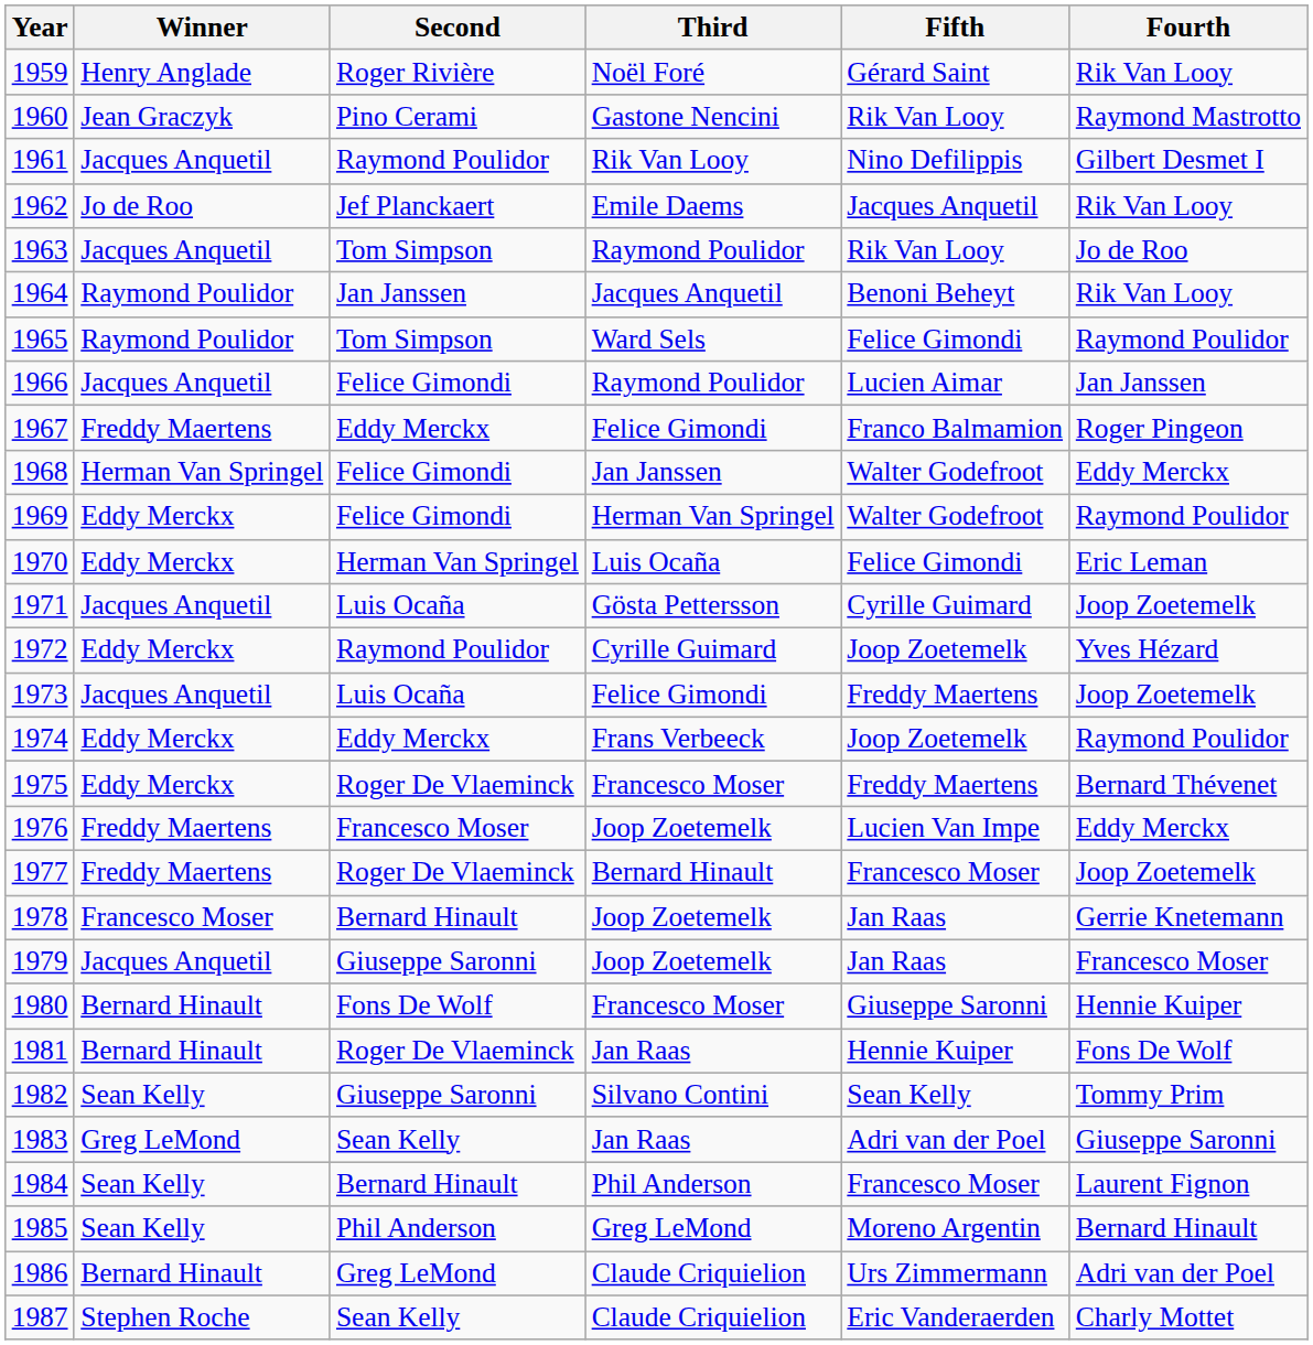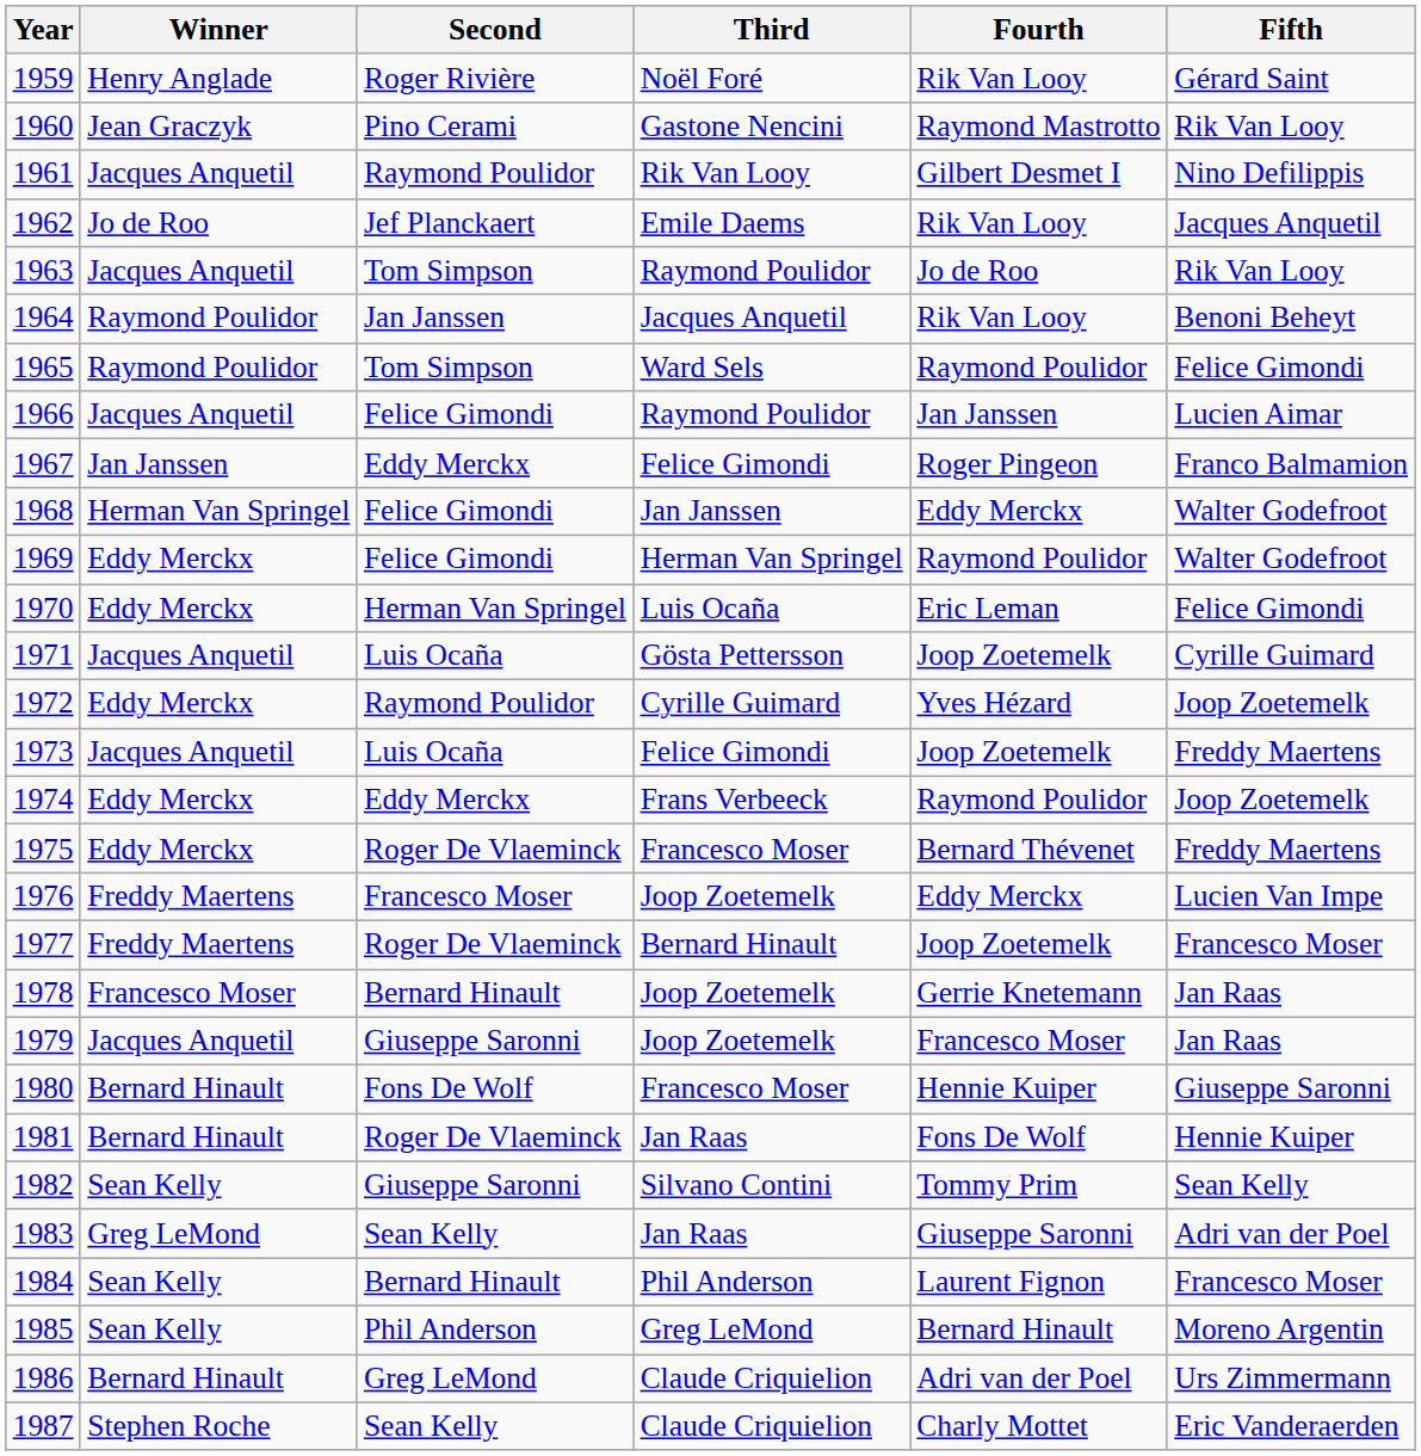 <table class="wikitable">
 <tr bgcolor="#efefefefef">
 <th>Year</th>
 <th>Winner</th>
 <th>Second</th>
 <th>Third</th>
+<th>Fourth</th>
 <th>Fifth</th>
-<th>Fourth</th>
 </tr>
 <tr>
 <td><a href='#'>1959</a></td>
 <td><a href='#'>Henry Anglade</a> </td>
 <td><a href='#'>Roger Rivière</a></td>
 <td><a href='#'>Noël Foré</a></td>
+<td><a href='#'>Rik Van Looy</a></td>
 <td><a href='#'>Gérard Saint</a></td>
-<td><a href='#'>Rik Van Looy</a></td>
 </tr>
 <tr>
 <td><a href='#'>1960</a></td>
 <td><a href='#'>Jean Graczyk</a> </td>
 <td><a href='#'>Pino Cerami</a></td>
 <td><a href='#'>Gastone Nencini</a></td>
+<td><a href='#'>Raymond Mastrotto</a></td>
 <td><a href='#'>Rik Van Looy</a></td>
-<td><a href='#'>Raymond Mastrotto</a></td>
 </tr>
 <tr>
 <td><a href='#'>1961</a></td>
 <td><a href='#'>Jacques Anquetil</a> </td>
 <td><a href='#'>Raymond Poulidor</a></td>
 <td><a href='#'>Rik Van Looy</a></td>
+<td><a href='#'>Gilbert Desmet I</a></td>
 <td><a href='#'>Nino Defilippis</a></td>
-<td><a href='#'>Gilbert Desmet I</a></td>
 </tr>
 <tr>
 <td><a href='#'>1962</a></td>
 <td><a href='#'>Jo de Roo</a> </td>
 <td><a href='#'>Jef Planckaert</a></td>
 <td><a href='#'>Emile Daems</a></td>
+<td><a href='#'>Rik Van Looy</a></td>
 <td><a href='#'>Jacques Anquetil</a></td>
-<td><a href='#'>Rik Van Looy</a></td>
 </tr>
 <tr>
 <td><a href='#'>1963</a></td>
 <td><a href='#'>Jacques Anquetil</a> </td>
 <td><a href='#'>Tom Simpson</a></td>
 <td><a href='#'>Raymond Poulidor</a></td>
+<td><a href='#'>Jo de Roo</a></td>
 <td><a href='#'>Rik Van Looy</a></td>
-<td><a href='#'>Jo de Roo</a></td>
 </tr>
 <tr>
 <td><a href='#'>1964</a></td>
 <td><a href='#'>Raymond Poulidor</a> </td>
 <td><a href='#'>Jan Janssen</a></td>
 <td><a href='#'>Jacques Anquetil</a></td>
+<td><a href='#'>Rik Van Looy</a></td>
 <td><a href='#'>Benoni Beheyt</a></td>
-<td><a href='#'>Rik Van Looy</a></td>
 </tr>
 <tr>
 <td><a href='#'>1965</a></td>
 <td><a href='#'>Raymond Poulidor</a> </td>
 <td><a href='#'>Tom Simpson</a></td>
 <td><a href='#'>Ward Sels</a></td>
+<td><a href='#'>Raymond Poulidor</a></td>
 <td><a href='#'>Felice Gimondi</a></td>
-<td><a href='#'>Raymond Poulidor</a></td>
 </tr>
 <tr>
 <td><a href='#'>1966</a></td>
 <td><a href='#'>Jacques Anquetil</a> </td>
 <td><a href='#'>Felice Gimondi</a></td>
 <td><a href='#'>Raymond Poulidor</a></td>
+<td><a href='#'>Jan Janssen</a></td>
 <td><a href='#'>Lucien Aimar</a></td>
-<td><a href='#'>Jan Janssen</a></td>
 </tr>
 <tr>
 <td><a href='#'>1967</a></td>
-<td><a href='#'>Freddy Maertens</a> </td>
+<td><a href='#'>Jan Janssen</a> </td>
 <td><a href='#'>Eddy Merckx</a></td>
 <td><a href='#'>Felice Gimondi</a></td>
+<td><a href='#'>Roger Pingeon</a></td>
 <td><a href='#'>Franco Balmamion</a></td>
-<td><a href='#'>Roger Pingeon</a></td>
 </tr>
 <tr>
 <td><a href='#'>1968</a></td>
 <td><a href='#'>Herman Van Springel</a> </td>
 <td><a href='#'>Felice Gimondi</a></td>
 <td><a href='#'>Jan Janssen</a></td>
+<td><a href='#'>Eddy Merckx</a></td>
 <td><a href='#'>Walter Godefroot</a></td>
-<td><a href='#'>Eddy Merckx</a></td>
 </tr>
 <tr>
 <td><a href='#'>1969</a></td>
 <td><a href='#'>Eddy Merckx</a> </td>
 <td><a href='#'>Felice Gimondi</a></td>
 <td><a href='#'>Herman Van Springel</a></td>
+<td><a href='#'>Raymond Poulidor</a></td>
 <td><a href='#'>Walter Godefroot</a></td>
-<td><a href='#'>Raymond Poulidor</a></td>
 </tr>
 <tr>
 <td><a href='#'>1970</a></td>
 <td><a href='#'>Eddy Merckx</a> </td>
 <td><a href='#'>Herman Van Springel</a></td>
 <td><a href='#'>Luis Ocaña</a></td>
+<td><a href='#'>Eric Leman</a></td>
 <td><a href='#'>Felice Gimondi</a></td>
-<td><a href='#'>Eric Leman</a></td>
 </tr>
 <tr>
 <td><a href='#'>1971</a></td>
 <td><a href='#'>Jacques Anquetil</a> </td>
 <td><a href='#'>Luis Ocaña</a></td>
 <td><a href='#'>Gösta Pettersson</a></td>
+<td><a href='#'>Joop Zoetemelk</a></td>
 <td><a href='#'>Cyrille Guimard</a></td>
-<td><a href='#'>Joop Zoetemelk</a></td>
 </tr>
 <tr>
 <td><a href='#'>1972</a></td>
 <td><a href='#'>Eddy Merckx</a> </td>
 <td><a href='#'>Raymond Poulidor</a></td>
 <td><a href='#'>Cyrille Guimard</a></td>
+<td><a href='#'>Yves Hézard</a></td>
 <td><a href='#'>Joop Zoetemelk</a></td>
-<td><a href='#'>Yves Hézard</a></td>
 </tr>
 <tr>
 <td><a href='#'>1973</a></td>
 <td><a href='#'>Jacques Anquetil</a> </td>
 <td><a href='#'>Luis Ocaña</a></td>
 <td><a href='#'>Felice Gimondi</a></td>
+<td><a href='#'>Joop Zoetemelk</a></td>
 <td><a href='#'>Freddy Maertens</a></td>
-<td><a href='#'>Joop Zoetemelk</a></td>
 </tr>
 <tr>
 <td><a href='#'>1974</a></td>
 <td><a href='#'>Eddy Merckx</a> </td>
 <td><a href='#'>Eddy Merckx</a></td>
 <td><a href='#'>Frans Verbeeck</a></td>
+<td><a href='#'>Raymond Poulidor</a></td>
 <td><a href='#'>Joop Zoetemelk</a></td>
-<td><a href='#'>Raymond Poulidor</a></td>
 </tr>
 <tr>
 <td><a href='#'>1975</a></td>
 <td><a href='#'>Eddy Merckx</a> </td>
 <td><a href='#'>Roger De Vlaeminck</a></td>
 <td><a href='#'>Francesco Moser</a></td>
+<td><a href='#'>Bernard Thévenet</a></td>
 <td><a href='#'>Freddy Maertens</a></td>
-<td><a href='#'>Bernard Thévenet</a></td>
 </tr>
 <tr>
 <td><a href='#'>1976</a></td>
 <td><a href='#'>Freddy Maertens</a> </td>
 <td><a href='#'>Francesco Moser</a></td>
 <td><a href='#'>Joop Zoetemelk</a></td>
+<td><a href='#'>Eddy Merckx</a></td>
 <td><a href='#'>Lucien Van Impe</a></td>
-<td><a href='#'>Eddy Merckx</a></td>
 </tr>
 <tr>
 <td><a href='#'>1977</a></td>
 <td><a href='#'>Freddy Maertens</a> </td>
 <td><a href='#'>Roger De Vlaeminck</a></td>
 <td><a href='#'>Bernard Hinault</a></td>
+<td><a href='#'>Joop Zoetemelk</a></td>
 <td><a href='#'>Francesco Moser</a></td>
-<td><a href='#'>Joop Zoetemelk</a></td>
 </tr>
 <tr>
 <td><a href='#'>1978</a></td>
 <td><a href='#'>Francesco Moser</a> </td>
 <td><a href='#'>Bernard Hinault</a></td>
 <td><a href='#'>Joop Zoetemelk</a></td>
+<td><a href='#'>Gerrie Knetemann</a></td>
 <td><a href='#'>Jan Raas</a></td>
-<td><a href='#'>Gerrie Knetemann</a></td>
 </tr>
 <tr>
 <td><a href='#'>1979</a></td>
 <td><a href='#'>Jacques Anquetil</a> </td>
 <td><a href='#'>Giuseppe Saronni</a></td>
 <td><a href='#'>Joop Zoetemelk</a></td>
+<td><a href='#'>Francesco Moser</a></td>
 <td><a href='#'>Jan Raas</a></td>
-<td><a href='#'>Francesco Moser</a></td>
 </tr>
 <tr>
 <td><a href='#'>1980</a></td>
 <td><a href='#'>Bernard Hinault</a> </td>
 <td><a href='#'>Fons De Wolf</a></td>
 <td><a href='#'>Francesco Moser</a></td>
+<td><a href='#'>Hennie Kuiper</a></td>
 <td><a href='#'>Giuseppe Saronni</a></td>
-<td><a href='#'>Hennie Kuiper</a></td>
 </tr>
 <tr>
 <td><a href='#'>1981</a></td>
 <td><a href='#'>Bernard Hinault</a> </td>
 <td><a href='#'>Roger De Vlaeminck</a></td>
 <td><a href='#'>Jan Raas</a></td>
+<td><a href='#'>Fons De Wolf</a></td>
 <td><a href='#'>Hennie Kuiper</a></td>
-<td><a href='#'>Fons De Wolf</a></td>
 </tr>
 <tr>
 <td><a href='#'>1982</a></td>
 <td><a href='#'>Sean Kelly</a> </td>
 <td><a href='#'>Giuseppe Saronni</a></td>
 <td><a href='#'>Silvano Contini</a></td>
+<td><a href='#'>Tommy Prim</a></td>
 <td><a href='#'>Sean Kelly</a></td>
-<td><a href='#'>Tommy Prim</a></td>
 </tr>
 <tr>
 <td><a href='#'>1983</a></td>
 <td><a href='#'>Greg LeMond</a> </td>
 <td><a href='#'>Sean Kelly</a></td>
 <td><a href='#'>Jan Raas</a></td>
+<td><a href='#'>Giuseppe Saronni</a></td>
 <td><a href='#'>Adri van der Poel</a></td>
-<td><a href='#'>Giuseppe Saronni</a></td>
 </tr>
 <tr>
 <td><a href='#'>1984</a></td>
 <td><a href='#'>Sean Kelly</a> </td>
 <td><a href='#'>Bernard Hinault</a></td>
 <td><a href='#'>Phil Anderson</a></td>
+<td><a href='#'>Laurent Fignon</a></td>
 <td><a href='#'>Francesco Moser</a></td>
-<td><a href='#'>Laurent Fignon</a></td>
 </tr>
 <tr>
 <td><a href='#'>1985</a></td>
 <td><a href='#'>Sean Kelly</a> </td>
 <td><a href='#'>Phil Anderson</a></td>
 <td><a href='#'>Greg LeMond</a></td>
+<td><a href='#'>Bernard Hinault</a></td>
 <td><a href='#'>Moreno Argentin</a></td>
-<td><a href='#'>Bernard Hinault</a></td>
 </tr>
 <tr>
 <td><a href='#'>1986</a></td>
 <td><a href='#'>Bernard Hinault</a> </td>
 <td><a href='#'>Greg LeMond</a></td>
 <td><a href='#'>Claude Criquielion</a></td>
+<td><a href='#'>Adri van der Poel</a></td>
 <td><a href='#'>Urs Zimmermann</a></td>
-<td><a href='#'>Adri van der Poel</a></td>
 </tr>
 <tr>
 <td><a href='#'>1987</a></td>
 <td><a href='#'>Stephen Roche</a> </td>
 <td><a href='#'>Sean Kelly</a></td>
 <td><a href='#'>Claude Criquielion</a></td>
+<td><a href='#'>Charly Mottet</a></td>
 <td><a href='#'>Eric Vanderaerden</a></td>
-<td><a href='#'>Charly Mottet</a></td>
 </tr>
 </table>
